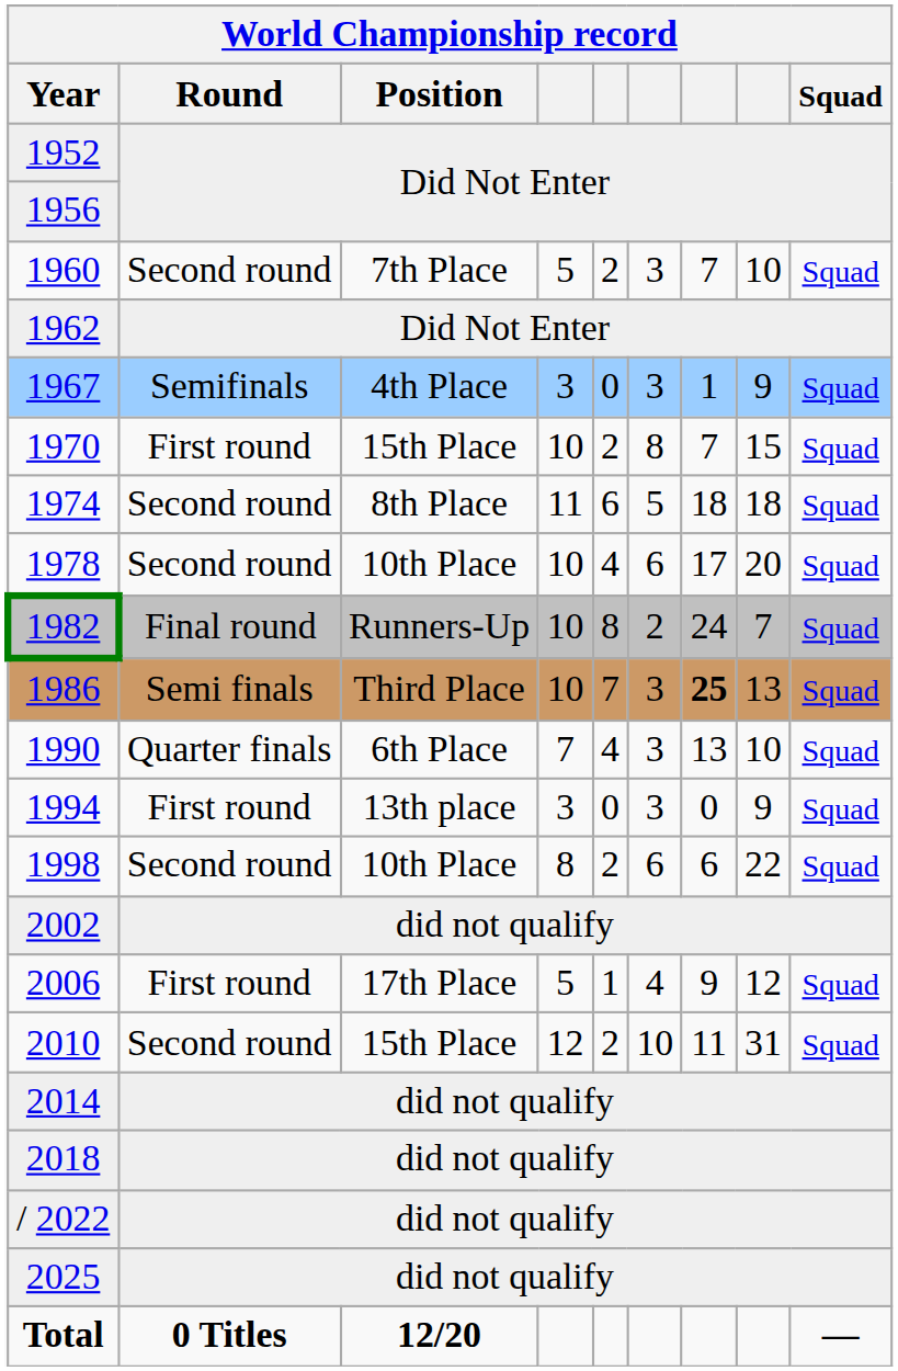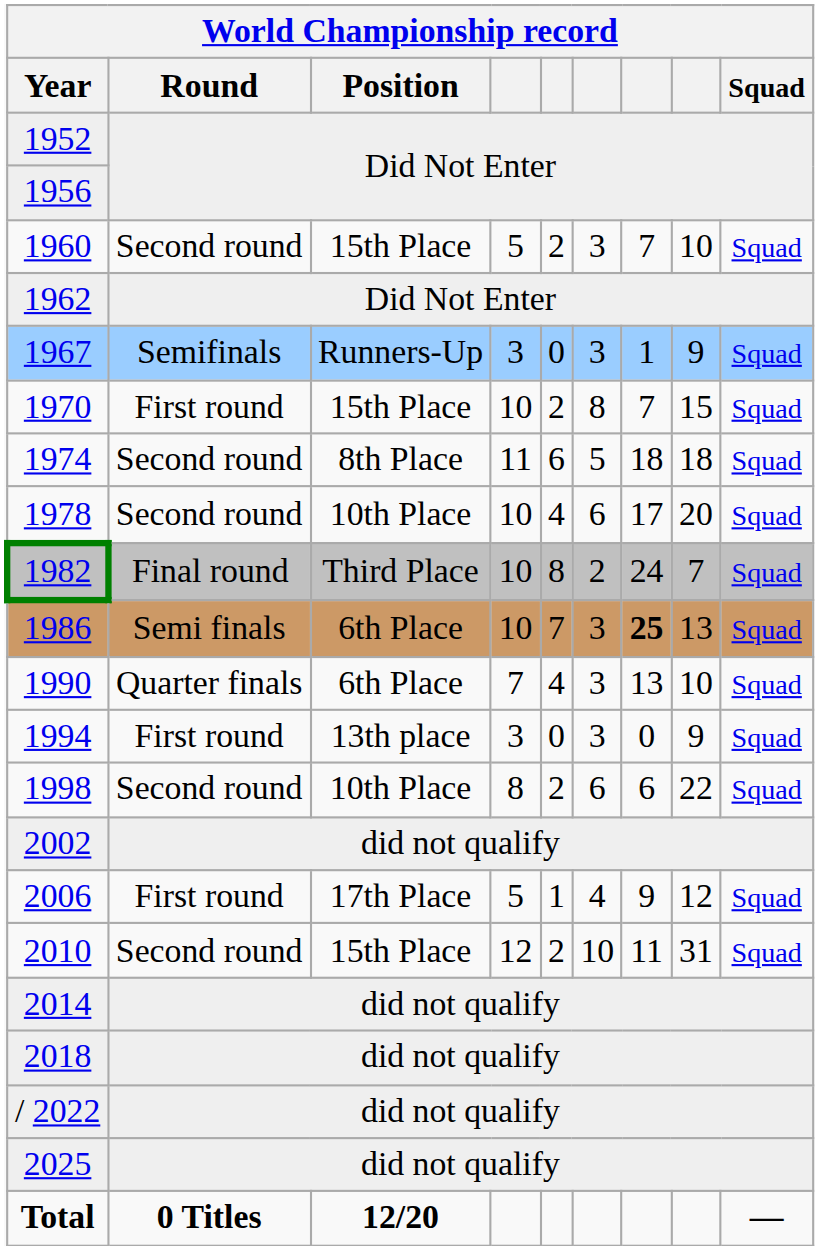 <table class="wikitable" style="text-align: center;">
 <tr>
 <th colspan=9><a href='#'>World Championship record</a></th>
 </tr>
 <tr>
 <th>Year</th>
 <th>Round</th>
 <th>Position</th>
 <th></th>
 <th></th>
 <th></th>
 <th></th>
 <th></th>
 <th><small>Squad</small></th>
 </tr>
 <tr bgcolor="efefef">
 <td> <a href='#'>1952</a></td>
 <td colspan=8 rowspan=2 align=center>Did Not Enter</td>
 </tr>
 <tr bgcolor="efefef">
 <td> <a href='#'>1956</a></td>
 </tr>
 <tr>
 <td> <a href='#'>1960</a></td>
 <td>Second round</td>
-<td>7th Place</td>
+<td>15th Place</td>
 <td>5</td>
 <td>2</td>
 <td>3</td>
 <td>7</td>
 <td>10</td>
 <td><small><a href='#'>Squad</a></small></td>
 </tr>
 <tr bgcolor="efefef">
 <td> <a href='#'>1962</a></td>
 <td colspan=8 rowspan=1 align=center>Did Not Enter</td>
 </tr>
 <tr bgcolor=#9acdff>
 <td> <a href='#'>1967</a></td>
 <td>Semifinals</td>
-<td>4th Place</td>
+<td>Runners-Up</td>
 <td>3</td>
 <td>0</td>
 <td>3</td>
 <td>1</td>
 <td>9</td>
 <td><small><a href='#'>Squad</a></small></td>
 </tr>
 <tr>
 <td> <a href='#'>1970</a></td>
 <td>First round</td>
 <td>15th Place</td>
 <td>10</td>
 <td>2</td>
 <td>8</td>
 <td>7</td>
 <td>15</td>
 <td><small><a href='#'>Squad</a></small></td>
 </tr>
 <tr>
 <td> <a href='#'>1974</a></td>
 <td>Second round</td>
 <td>8th Place</td>
 <td>11</td>
 <td>6</td>
 <td>5</td>
 <td>18</td>
 <td>18</td>
 <td><small><a href='#'>Squad</a></small></td>
 </tr>
 <tr>
 <td> <a href='#'>1978</a></td>
 <td>Second round</td>
 <td>10th Place</td>
 <td>10</td>
 <td>4</td>
 <td>6</td>
 <td>17</td>
 <td>20</td>
 <td><small><a href='#'>Squad</a></small></td>
 </tr>
 <tr bgcolor=silver>
 <td style="border: 3px solid green"> <a href='#'>1982</a></td>
 <td>Final round</td>
-<td>Runners-Up</td>
+<td>Third Place</td>
 <td>10</td>
 <td>8</td>
 <td>2</td>
 <td>24</td>
 <td>7</td>
 <td><small><a href='#'>Squad</a></small></td>
 </tr>
 <tr bgcolor=cc9966>
 <td> <a href='#'>1986</a></td>
 <td>Semi finals</td>
-<td>Third Place</td>
+<td>6th Place</td>
 <td>10</td>
 <td>7</td>
 <td>3</td>
 <td><strong>25</strong></td>
 <td>13</td>
 <td><small><a href='#'>Squad</a></small></td>
 </tr>
 <tr>
 <td> <a href='#'>1990</a></td>
 <td>Quarter finals</td>
 <td>6th Place</td>
 <td>7</td>
 <td>4</td>
 <td>3</td>
 <td>13</td>
 <td>10</td>
 <td><small><a href='#'>Squad</a></small></td>
 </tr>
 <tr>
 <td> <a href='#'>1994</a></td>
 <td>First round</td>
 <td>13th place</td>
 <td>3</td>
 <td>0</td>
 <td>3</td>
 <td>0</td>
 <td>9</td>
 <td><small><a href='#'>Squad</a></small></td>
 </tr>
 <tr>
 <td> <a href='#'>1998</a></td>
 <td>Second round</td>
 <td>10th Place</td>
 <td>8</td>
 <td>2</td>
 <td>6</td>
 <td>6</td>
 <td>22</td>
 <td><small><a href='#'>Squad</a></small></td>
 </tr>
 <tr bgcolor="efefef">
 <td> <a href='#'>2002</a></td>
 <td colspan=8 rowspan=1 align=center>did not qualify</td>
 </tr>
 <tr>
 <td> <a href='#'>2006</a></td>
 <td>First round</td>
 <td>17th Place</td>
 <td>5</td>
 <td>1</td>
 <td>4</td>
 <td>9</td>
 <td>12</td>
 <td><small><a href='#'>Squad</a></small></td>
 </tr>
 <tr>
 <td> <a href='#'>2010</a></td>
 <td>Second round</td>
 <td>15th Place</td>
 <td>12</td>
 <td>2</td>
 <td>10</td>
 <td>11</td>
 <td>31</td>
 <td><small><a href='#'>Squad</a></small></td>
 </tr>
 <tr bgcolor="efefef">
 <td> <a href='#'>2014</a></td>
 <td colspan=8 rowspan=1 align=center>did not qualify</td>
 </tr>
 <tr bgcolor="efefef">
 <td> <a href='#'>2018</a></td>
 <td colspan=8 rowspan=1 align=center>did not qualify</td>
 </tr>
 <tr bgcolor="efefef">
 <td> /  <a href='#'>2022</a></td>
 <td colspan=8 rowspan=1 align=center>did not qualify</td>
 </tr>
 <tr bgcolor="efefef">
 <td> <a href='#'>2025</a></td>
 <td colspan=8 rowspan=1 align=center>did not qualify</td>
 </tr>
 <tr>
 <td colspan=1><strong>Total</strong></td>
 <td><strong>0 Titles</strong></td>
 <td><strong>12/20</strong></td>
 <td><strong> </strong></td>
 <td><strong> </strong></td>
 <td><strong> </strong></td>
 <td><strong> </strong></td>
 <td><strong> </strong></td>
 <td><strong>—</strong></td>
 </tr>
 </table>
